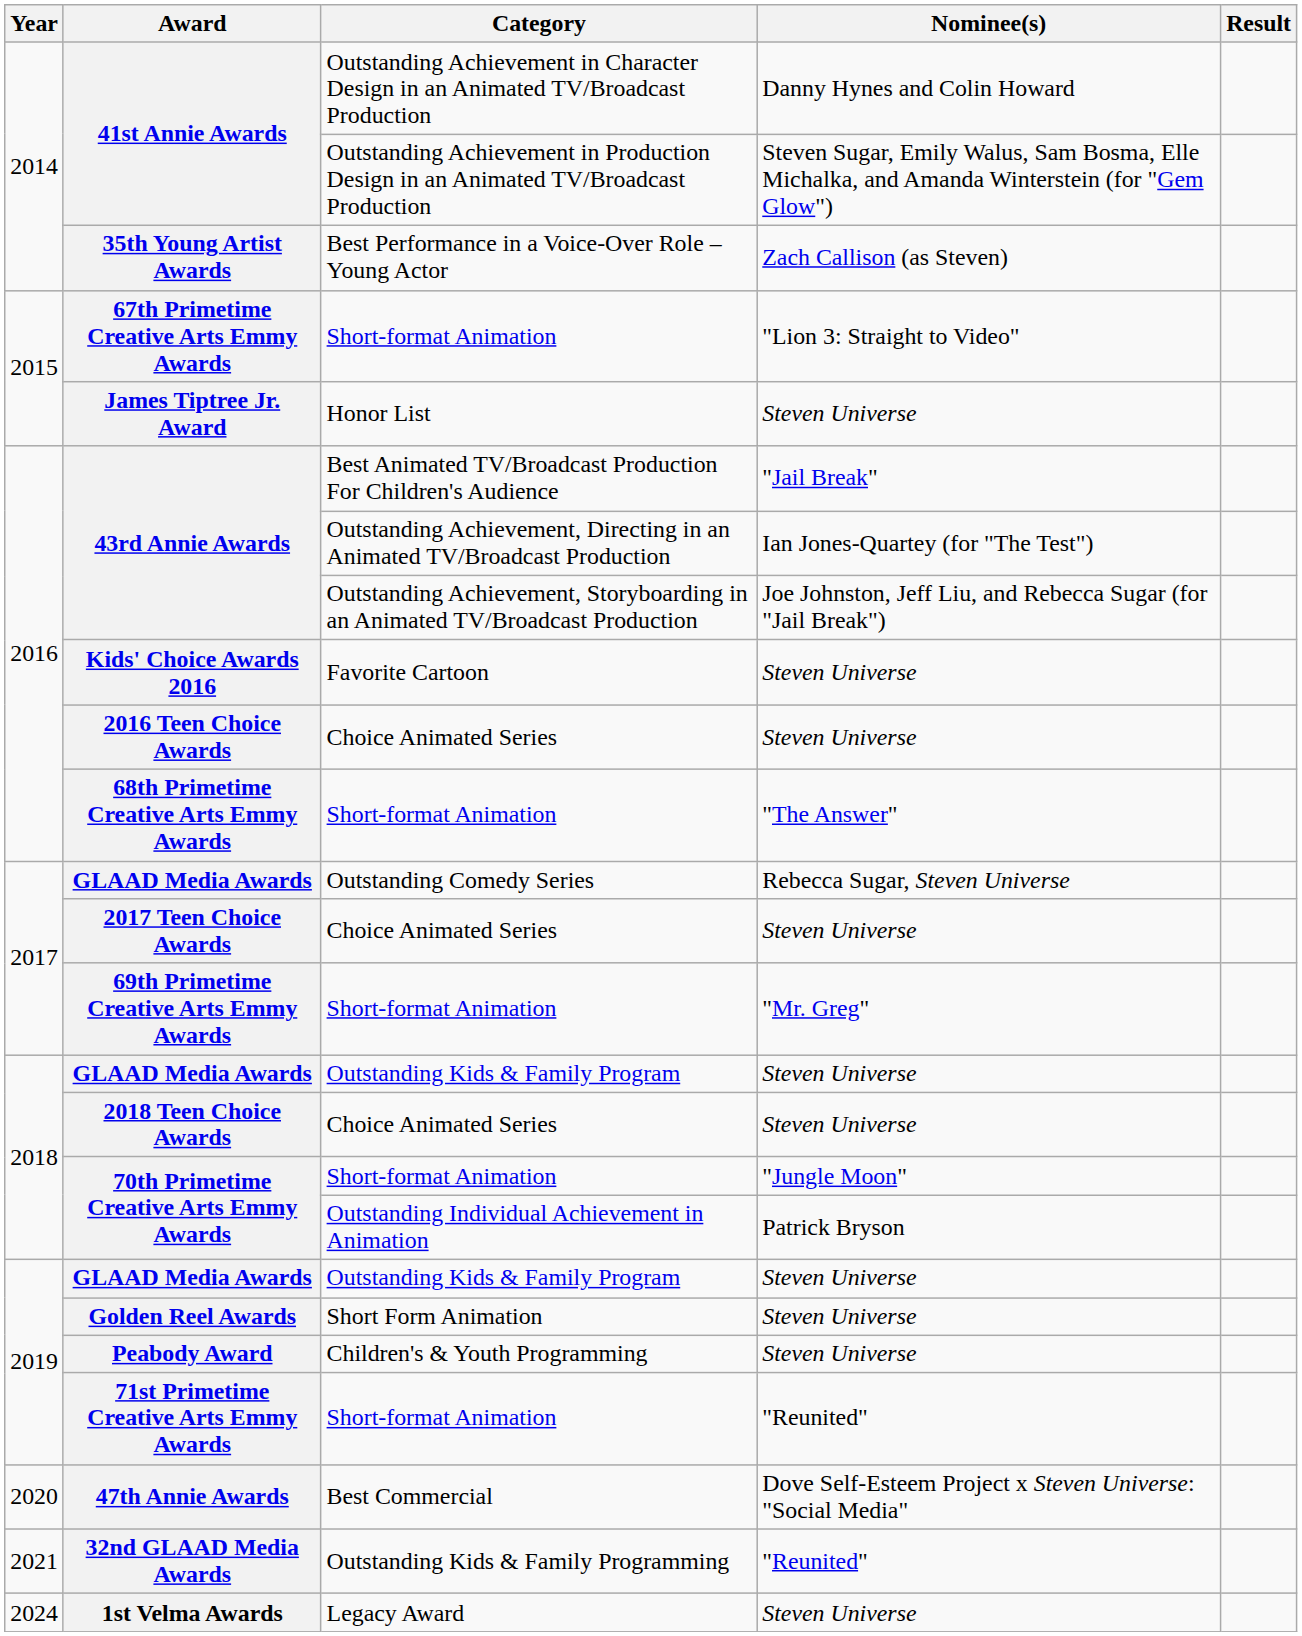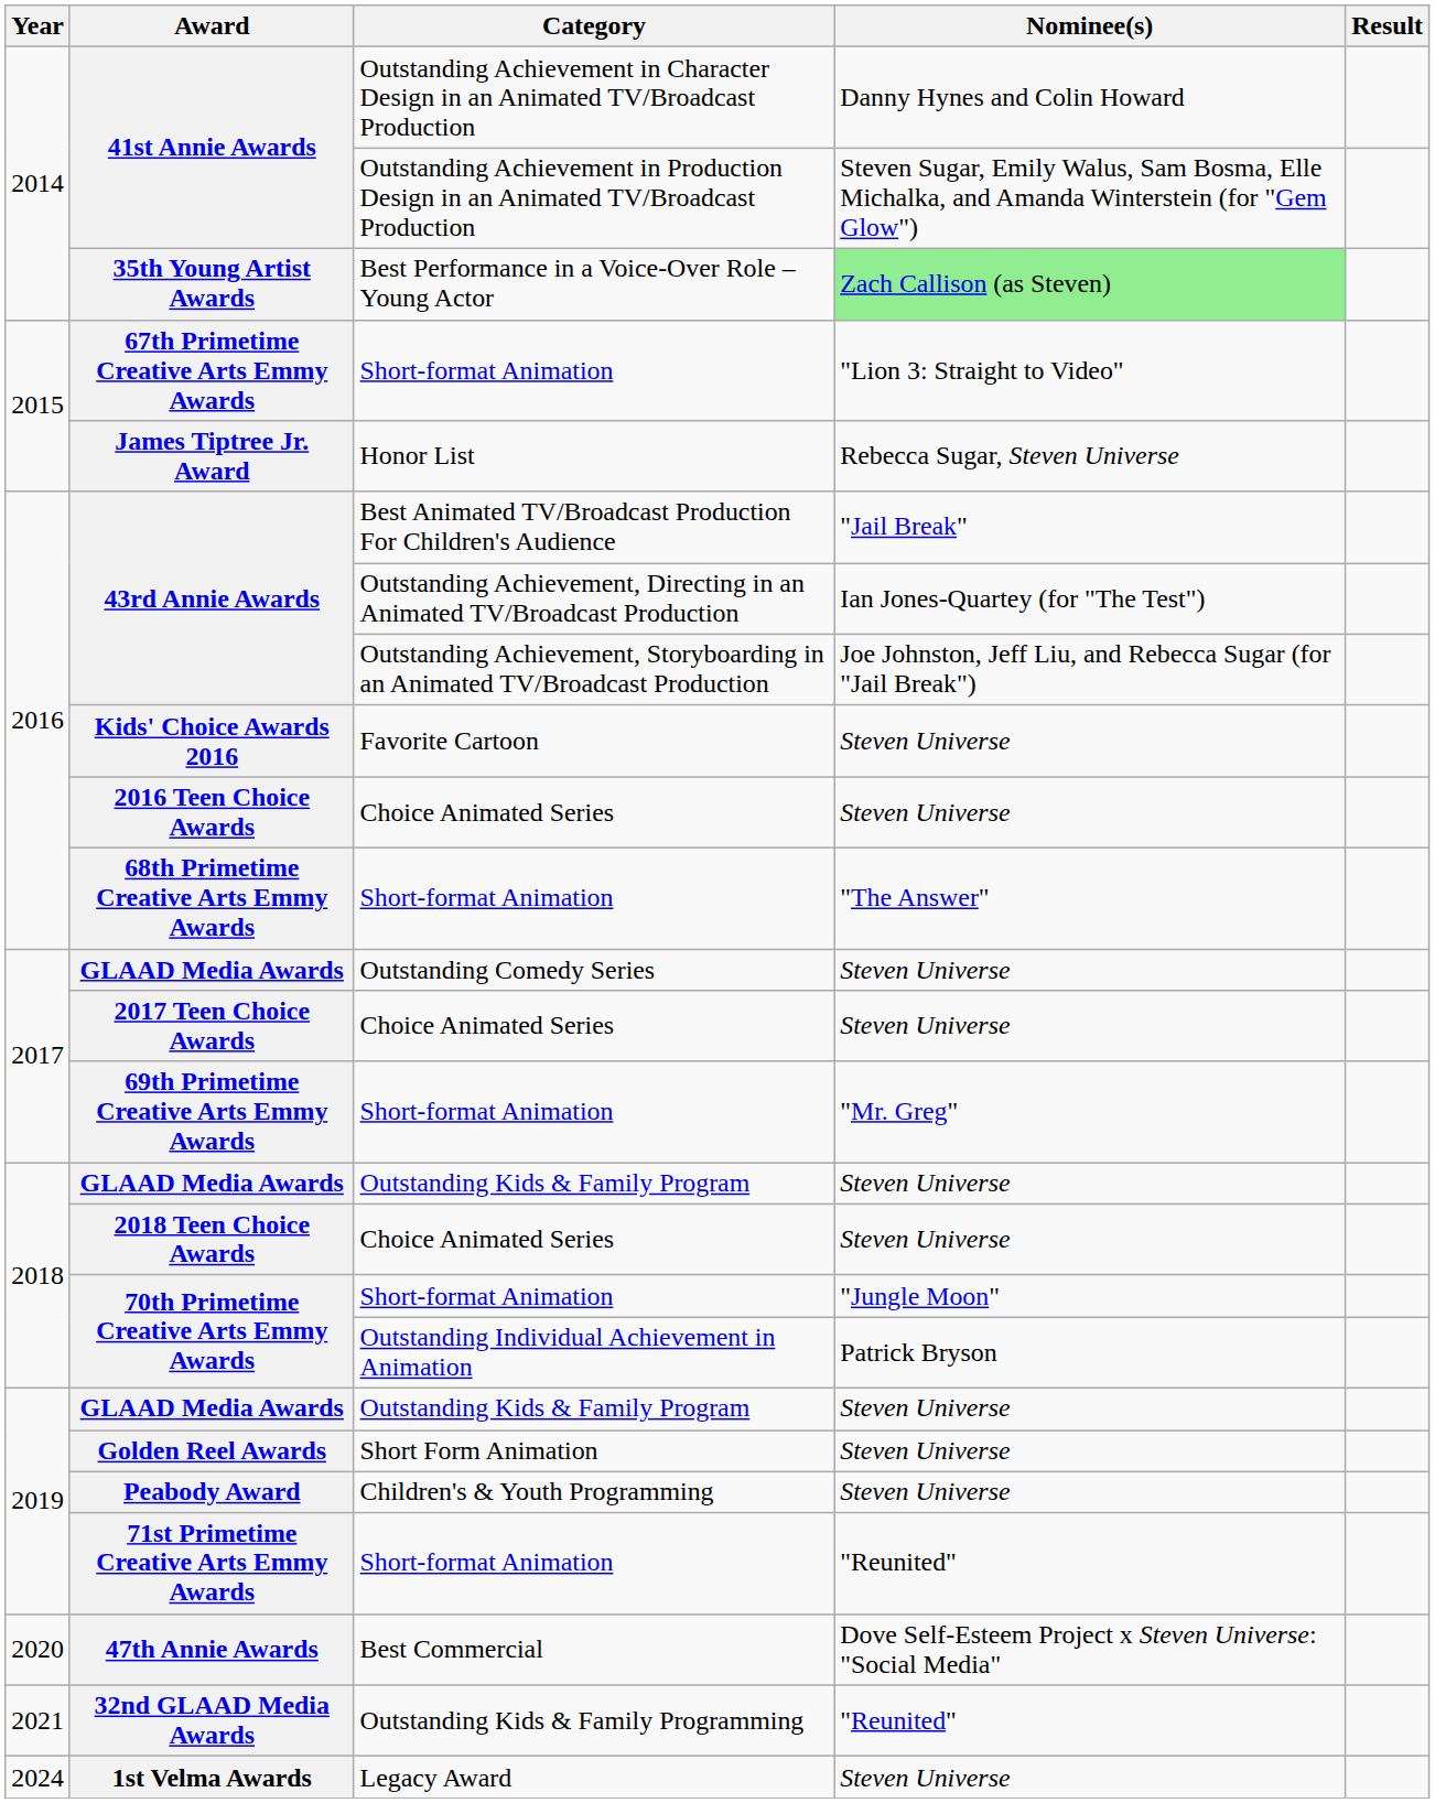 <table class="wikitable sortable plainrowheaders">
 <tr>
 <th scope="col">Year</th>
 <th scope="col">Award</th>
 <th scope="col">Category</th>
 <th scope="col">Nominee(s)</th>
 <th scope="col">Result</th>
 </tr>
 <tr>
 <td rowspan="3">2014</td>
 <th scope="row" rowspan="2"><a href='#'>41st Annie Awards</a></th>
 <td>Outstanding Achievement in Character Design in an Animated TV/Broadcast Production</td>
 <td>Danny Hynes and Colin Howard</td>
 <td></td>
 </tr>
 <tr>
 <td>Outstanding Achievement in Production Design in an Animated TV/Broadcast Production</td>
 <td>Steven Sugar, Emily Walus, Sam Bosma, Elle Michalka, and Amanda Winterstein (for "<a href='#'>Gem Glow</a>")</td>
 <td></td>
 </tr>
 <tr>
 <th scope="row"><a href='#'>35th Young Artist Awards</a></th>
 <td>Best Performance in a Voice-Over Role – Young Actor</td>
-<td><a href='#'>Zach Callison</a> (as Steven)</td>
+<td style="background: lightgreen;"><a href='#'>Zach Callison</a> (as Steven)</td>
 <td></td>
 </tr>
 <tr>
 <td rowspan="2">2015</td>
 <th scope="row"><a href='#'>67th Primetime Creative Arts Emmy Awards</a></th>
 <td><a href='#'>Short-format Animation</a></td>
 <td>"Lion 3: Straight to Video"</td>
 <td></td>
 </tr>
 <tr>
 <th scope="row"><a href='#'>James Tiptree Jr. Award</a></th>
 <td>Honor List</td>
-<td><em>Steven Universe</em></td>
+<td>Rebecca Sugar, <em>Steven Universe</em></td>
 <td></td>
 </tr>
 <tr>
 <td rowspan="6">2016</td>
 <th scope="row" rowspan="3"><a href='#'>43rd Annie Awards</a></th>
 <td>Best Animated TV/Broadcast Production For Children's Audience</td>
 <td>"<a href='#'>Jail Break</a>"</td>
 <td></td>
 </tr>
 <tr>
 <td>Outstanding Achievement, Directing in an Animated TV/Broadcast Production</td>
 <td>Ian Jones-Quartey (for "The Test")</td>
 <td></td>
 </tr>
 <tr>
 <td>Outstanding Achievement, Storyboarding in an Animated TV/Broadcast Production</td>
 <td>Joe Johnston, Jeff Liu, and Rebecca Sugar (for "Jail Break")</td>
 <td></td>
 </tr>
 <tr>
 <th scope="row"><a href='#'>Kids' Choice Awards 2016</a></th>
 <td>Favorite Cartoon</td>
 <td><em>Steven Universe</em></td>
 <td></td>
 </tr>
 <tr>
 <th scope="row"><a href='#'>2016 Teen Choice Awards</a></th>
 <td>Choice Animated Series</td>
 <td><em>Steven Universe</em></td>
 <td></td>
 </tr>
 <tr>
 <th scope="row"><a href='#'>68th Primetime Creative Arts Emmy Awards</a></th>
 <td><a href='#'>Short-format Animation</a></td>
 <td>"<a href='#'>The Answer</a>"</td>
 <td></td>
 </tr>
 <tr>
 <td rowspan="3">2017</td>
 <th scope="row"><a href='#'>GLAAD Media Awards</a></th>
 <td>Outstanding Comedy Series</td>
-<td>Rebecca Sugar, <em>Steven Universe</em></td>
+<td><em>Steven Universe</em></td>
 <td></td>
 </tr>
 <tr>
 <th scope="row"><a href='#'>2017 Teen Choice Awards</a></th>
 <td>Choice Animated Series</td>
 <td><em>Steven Universe</em></td>
 <td></td>
 </tr>
 <tr>
 <th scope="row"><a href='#'>69th Primetime Creative Arts Emmy Awards</a></th>
 <td><a href='#'>Short-format Animation</a></td>
 <td>"<a href='#'>Mr. Greg</a>"</td>
 <td></td>
 </tr>
 <tr>
 <td rowspan="4">2018</td>
 <th scope="row"><a href='#'>GLAAD Media Awards</a></th>
 <td><a href='#'>Outstanding Kids & Family Program</a></td>
 <td><em>Steven Universe</em></td>
 <td></td>
 </tr>
 <tr>
 <th scope="row"><a href='#'>2018 Teen Choice Awards</a></th>
 <td>Choice Animated Series</td>
 <td><em>Steven Universe</em></td>
 <td></td>
 </tr>
 <tr>
 <th scope="row" rowspan="2"><a href='#'>70th Primetime Creative Arts Emmy Awards</a></th>
 <td><a href='#'>Short-format Animation</a></td>
 <td>"<a href='#'>Jungle Moon</a>"</td>
 <td></td>
 </tr>
 <tr>
 <td><a href='#'>Outstanding Individual Achievement in Animation</a></td>
 <td>Patrick Bryson</td>
 <td></td>
 </tr>
 <tr>
 <td rowspan="4">2019</td>
 <th scope="row"><a href='#'>GLAAD Media Awards</a></th>
 <td><a href='#'>Outstanding Kids & Family Program</a></td>
 <td><em>Steven Universe</em></td>
 <td></td>
 </tr>
 <tr>
 <th scope="row"><a href='#'>Golden Reel Awards</a></th>
 <td>Short Form Animation</td>
 <td><em>Steven Universe</em></td>
 <td></td>
 </tr>
 <tr>
 <th scope="row"><a href='#'>Peabody Award</a></th>
 <td>Children's & Youth Programming</td>
 <td><em>Steven Universe</em></td>
 <td></td>
 </tr>
 <tr>
 <th scope="row"><a href='#'>71st Primetime Creative Arts Emmy Awards</a></th>
 <td><a href='#'>Short-format Animation</a></td>
 <td>"Reunited"</td>
 <td></td>
 </tr>
 <tr>
 <td>2020</td>
 <th scope="row"><a href='#'>47th Annie Awards</a></th>
 <td>Best Commercial</td>
 <td>Dove Self-Esteem Project x <em>Steven Universe</em>: "Social Media"</td>
 <td></td>
 </tr>
 <tr>
 <td>2021</td>
 <th scope="row"><a href='#'>32nd GLAAD Media Awards</a></th>
 <td>Outstanding Kids & Family Programming</td>
 <td>"<a href='#'>Reunited</a>"</td>
 <td></td>
 </tr>
 <tr>
 <td>2024</td>
 <th scope="row">1st Velma Awards</th>
 <td>Legacy Award</td>
 <td><em>Steven Universe</em></td>
 <td></td>
 </tr>
 </table>
